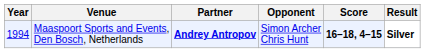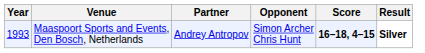 <table class="sortable wikitable" style="font-size: 90%;">
 <tr>
 <th>Year</th>
 <th>Venue</th>
 <th>Partner</th>
 <th>Opponent</th>
 <th>Score</th>
 <th>Result</th>
 </tr>
 <tr style="background:#ECF2FF">
-<td align="center"><a href='#'>1994</a></td>
+<td align="center"><a href='#'>1993</a></td>
 <td align="left"><a href='#'>Maaspoort Sports and Events</a>,<br><a href='#'>Den Bosch</a>, Netherlands</td>
-<td align="left"><strong> <a href='#'>Andrey Antropov</a></strong></td>
+<td align="left"> <a href='#'>Andrey Antropov</a></td>
 <td align="left"> <a href='#'>Simon Archer</a><br> <a href='#'>Chris Hunt</a></td>
 <td align="left"><strong>16–18, 4–15</strong></td>
 <td style="text-align:left; background:white"> <strong>Silver</strong></td>
 </tr>
 </table>
